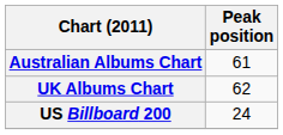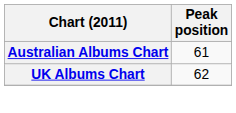 <table class="wikitable plainrowheaders">
 <tr>
 <th>Chart (2011)</th>
 <th>Peak<br>position</th>
 </tr>
 <tr>
 <th scope="row"><a href='#'>Australian Albums Chart</a></th>
 <td align="center">61</td>
 </tr>
 <tr>
 <th scope="row"><a href='#'>UK Albums Chart</a></th>
 <td align="center">62</td>
 </tr>
 <tr>
-<th scope="row">US <a href='#'><em>Billboard</em> 200</a></th>
-<td align="center">24</td>
-</tr>
-<tr>
 </tr>
 </table>
